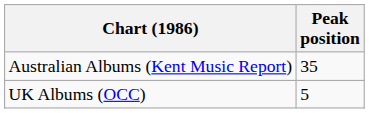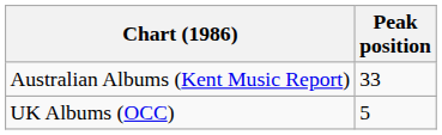 <table class="wikitable sortable plainrowheaders">
 <tr>
 <th scope="col">Chart (1986)</th>
 <th scope="col">Peak<br>position</th>
 </tr>
 <tr>
 <td>Australian Albums (<a href='#'>Kent Music Report</a>)</td>
-<td>35</td>
+<td>33</td>
 </tr>
 <tr>
 <td>UK Albums (<a href='#'>OCC</a>)</td>
 <td>5</td>
 </tr>
 </table>
